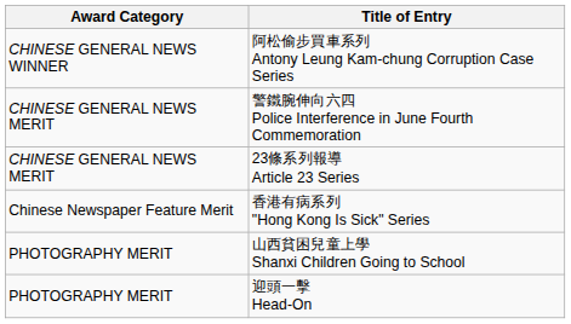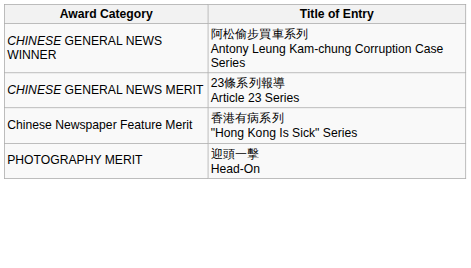 <table class="wikitable">
 <tr>
 <th>Award Category</th>
 <th>Title of Entry</th>
 </tr>
 <tr>
 <td><em>CHINESE</em> GENERAL NEWS WINNER</td>
 <td>阿松偷步買車系列<br>Antony Leung Kam-chung Corruption Case Series</td>
 </tr>
 <tr>
 <td><em>CHINESE</em> GENERAL NEWS MERIT</td>
-<td>警鐵腕伸向六四<br>Police Interference in June Fourth Commemoration</td>
-</tr>
-<tr>
-<td><em>CHINESE</em> GENERAL NEWS MERIT</td>
 <td>23條系列報導<br>Article 23 Series</td>
 </tr>
 <tr>
 <td>Chinese Newspaper Feature Merit</td>
 <td>香港有病系列<br>"Hong Kong Is Sick" Series</td>
 </tr>
 <tr>
 <td>PHOTOGRAPHY MERIT</td>
-<td>山西貧困兒童上學<br>Shanxi Children Going to School</td>
-</tr>
-<tr>
-<td>PHOTOGRAPHY MERIT</td>
 <td>迎頭一擊<br>Head-On</td>
 </tr>
 </table>
